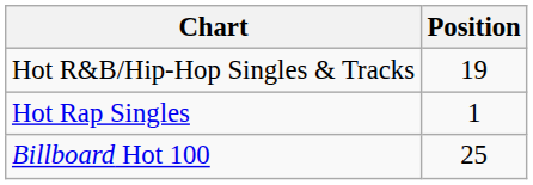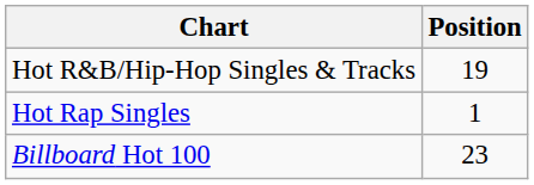 <table class="wikitable">
 <tr>
 <th align="left">Chart</th>
 <th align="left">Position</th>
 </tr>
 <tr>
 <td align="left">Hot R&B/Hip-Hop Singles & Tracks</td>
 <td style="text-align:center;">19</td>
 </tr>
 <tr>
 <td align="left"><a href='#'>Hot Rap Singles</a></td>
 <td style="text-align:center;">1</td>
 </tr>
 <tr>
 <td align="left"><a href='#'><em>Billboard</em> Hot 100</a></td>
-<td style="text-align:center;">25</td>
+<td style="text-align:center;">23</td>
 </tr>
 </table>
